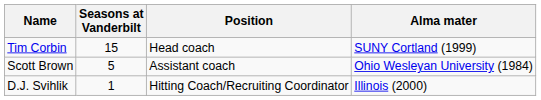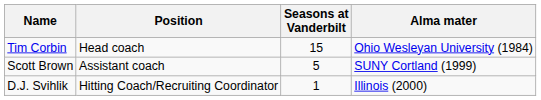 <table class="wikitable" border="1" style="font-size:90%;">
 <tr>
 <th>Name</th>
+<th>Position</th>
 <th>Seasons at<br>Vanderbilt</th>
-<th>Position</th>
 <th>Alma mater</th>
 </tr>
 <tr>
 <td><a href='#'>Tim Corbin</a></td>
+<td>Head coach</td>
 <td align=center>15</td>
-<td>Head coach</td>
+<td><a href='#'>Ohio Wesleyan University</a> (1984)</td>
+</tr>
+<tr>
+<td>Scott Brown</td>
+<td>Assistant coach</td>
+<td align=center>5</td>
 <td><a href='#'>SUNY Cortland</a> (1999)</td>
 </tr>
 <tr>
-<td>Scott Brown</td>
-<td align=center>5</td>
-<td>Assistant coach</td>
-<td><a href='#'>Ohio Wesleyan University</a> (1984)</td>
-</tr>
-<tr>
 <td>D.J. Svihlik</td>
+<td>Hitting Coach/Recruiting Coordinator</td>
 <td align=center>1</td>
-<td>Hitting Coach/Recruiting Coordinator</td>
 <td><a href='#'>Illinois</a> (2000)</td>
 </tr>
 </table>
